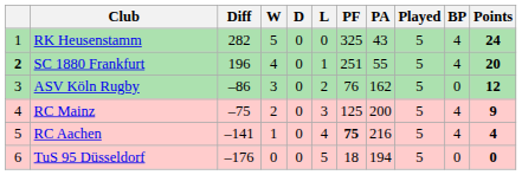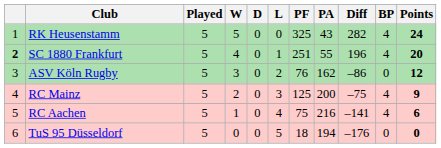 <table class="wikitable" style="text-align: center;">
 <tr>
 <th bgcolor="#efefef" width="20"></th>
 <th bgcolor="#efefef" width="195">Club</th>
-<th bgcolor="#efefef" width="40">Diff</th>
+<th bgcolor="#efefef" width="20">Played</th>
 <th bgcolor="#efefef" width="20">W</th>
 <th bgcolor="#efefef" width="20">D</th>
 <th bgcolor="#efefef" width="20">L</th>
 <th bgcolor="#efefef" width="20">PF</th>
 <th bgcolor="#efefef" width="20">PA</th>
-<th bgcolor="#efefef" width="20">Played</th>
+<th bgcolor="#efefef" width="40">Diff</th>
 <th bgcolor="#efefef" width="20">BP</th>
 <th bgcolor="#efefef" width="20">Points</th>
 </tr>
 <tr bgcolor=#ACE1AF align=center>
 <td>1</td>
 <td align=left><a href='#'>RK Heusenstamm</a></td>
-<td>282</td>
+<td>5</td>
 <td>5</td>
 <td>0</td>
 <td>0</td>
 <td>325</td>
 <td>43</td>
-<td>5</td>
+<td>282</td>
 <td>4</td>
 <td><strong>24</strong></td>
 </tr>
 <tr bgcolor=#ACE1AF align=center>
 <td><strong>2</strong></td>
 <td align=left><a href='#'>SC 1880 Frankfurt</a></td>
-<td>196</td>
+<td>5</td>
 <td>4</td>
 <td>0</td>
 <td>1</td>
 <td>251</td>
 <td>55</td>
-<td>5</td>
+<td>196</td>
 <td>4</td>
 <td><strong>20</strong></td>
 </tr>
 <tr bgcolor=#ACE1AF align=center>
 <td>3</td>
 <td align=left><a href='#'>ASV Köln Rugby</a></td>
-<td>–86</td>
+<td>5</td>
 <td>3</td>
 <td>0</td>
 <td>2</td>
 <td>76</td>
 <td>162</td>
-<td>5</td>
+<td>–86</td>
 <td>0</td>
 <td><strong>12</strong></td>
 </tr>
 <tr bgcolor=#ffcccc align=center>
 <td>4</td>
 <td align=left><a href='#'>RC Mainz</a></td>
-<td>–75</td>
+<td>5</td>
 <td>2</td>
 <td>0</td>
 <td>3</td>
 <td>125</td>
 <td>200</td>
-<td>5</td>
+<td>–75</td>
 <td>4</td>
 <td><strong>9</strong></td>
 </tr>
 <tr bgcolor=#ffcccc align=center>
 <td>5</td>
 <td align=left><a href='#'>RC Aachen</a></td>
-<td>–141</td>
+<td>5</td>
 <td>1</td>
 <td>0</td>
 <td>4</td>
-<td><strong>75</strong></td>
+<td>75</td>
 <td>216</td>
-<td>5</td>
+<td>–141</td>
 <td>4</td>
-<td><strong>4</strong></td>
+<td><strong>6</strong></td>
 </tr>
 <tr bgcolor=#ffcccc align=center>
 <td>6</td>
 <td align=left><a href='#'>TuS 95 Düsseldorf</a></td>
-<td>–176</td>
+<td>5</td>
 <td>0</td>
 <td>0</td>
 <td>5</td>
 <td>18</td>
 <td>194</td>
-<td>5</td>
+<td>–176</td>
 <td>0</td>
 <td><strong>0</strong></td>
 </tr>
 </table>
